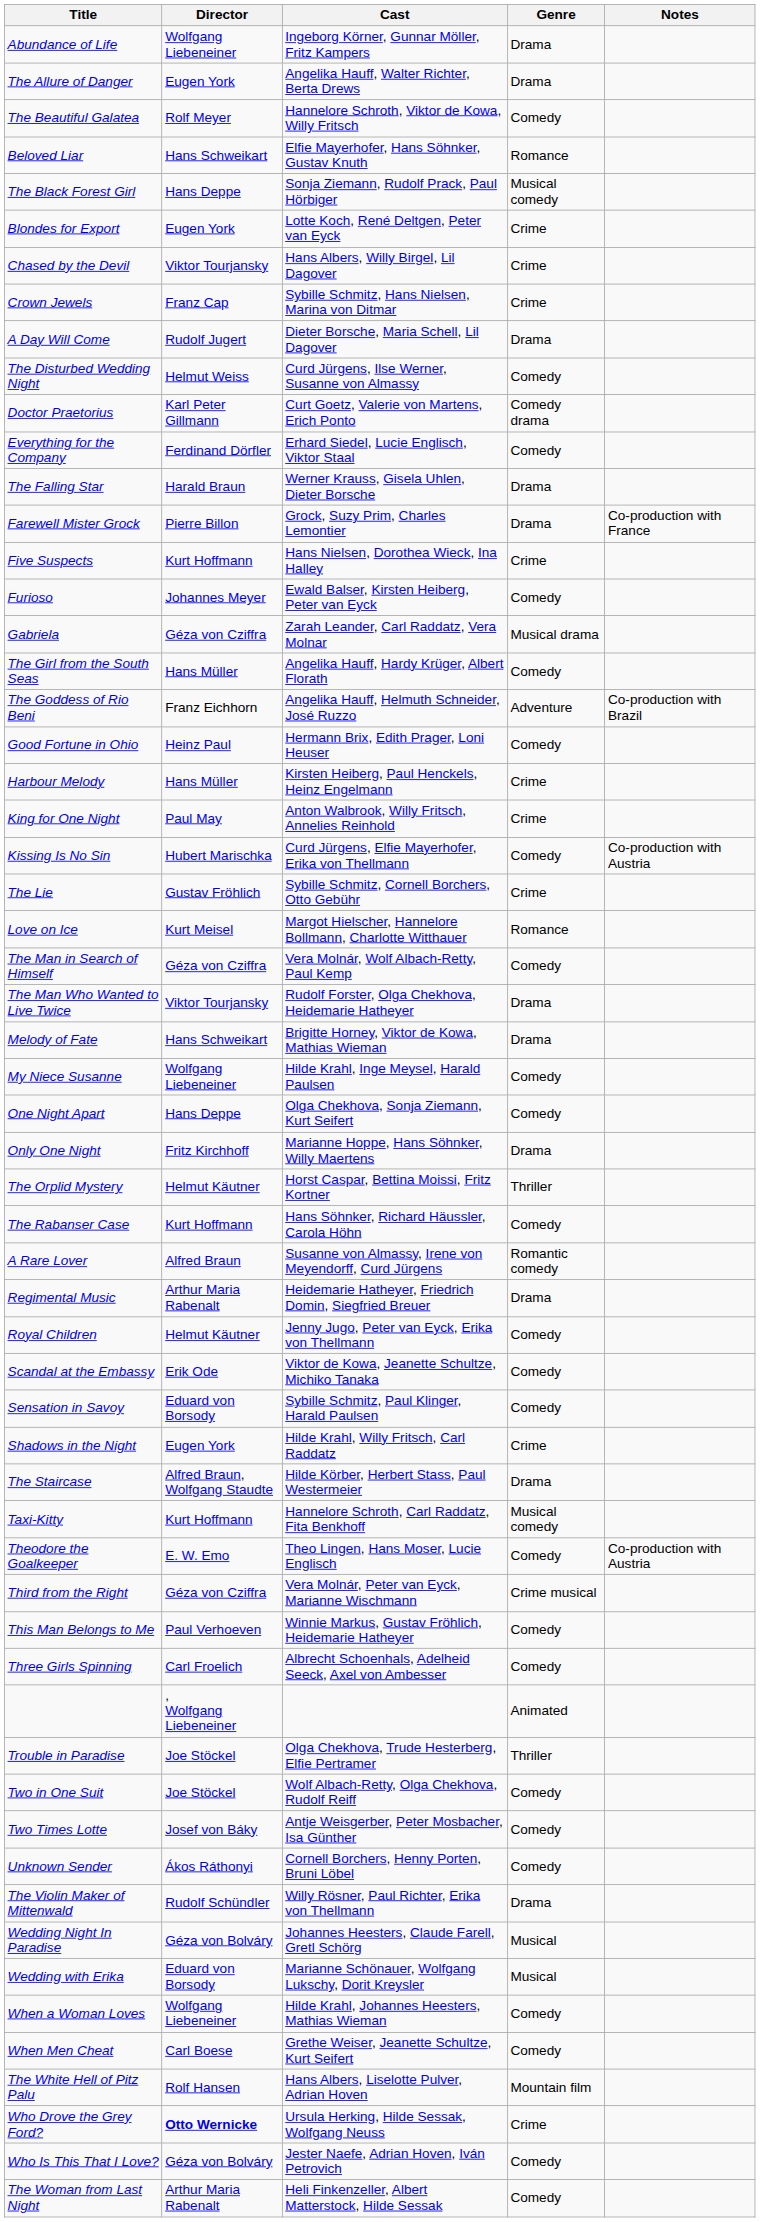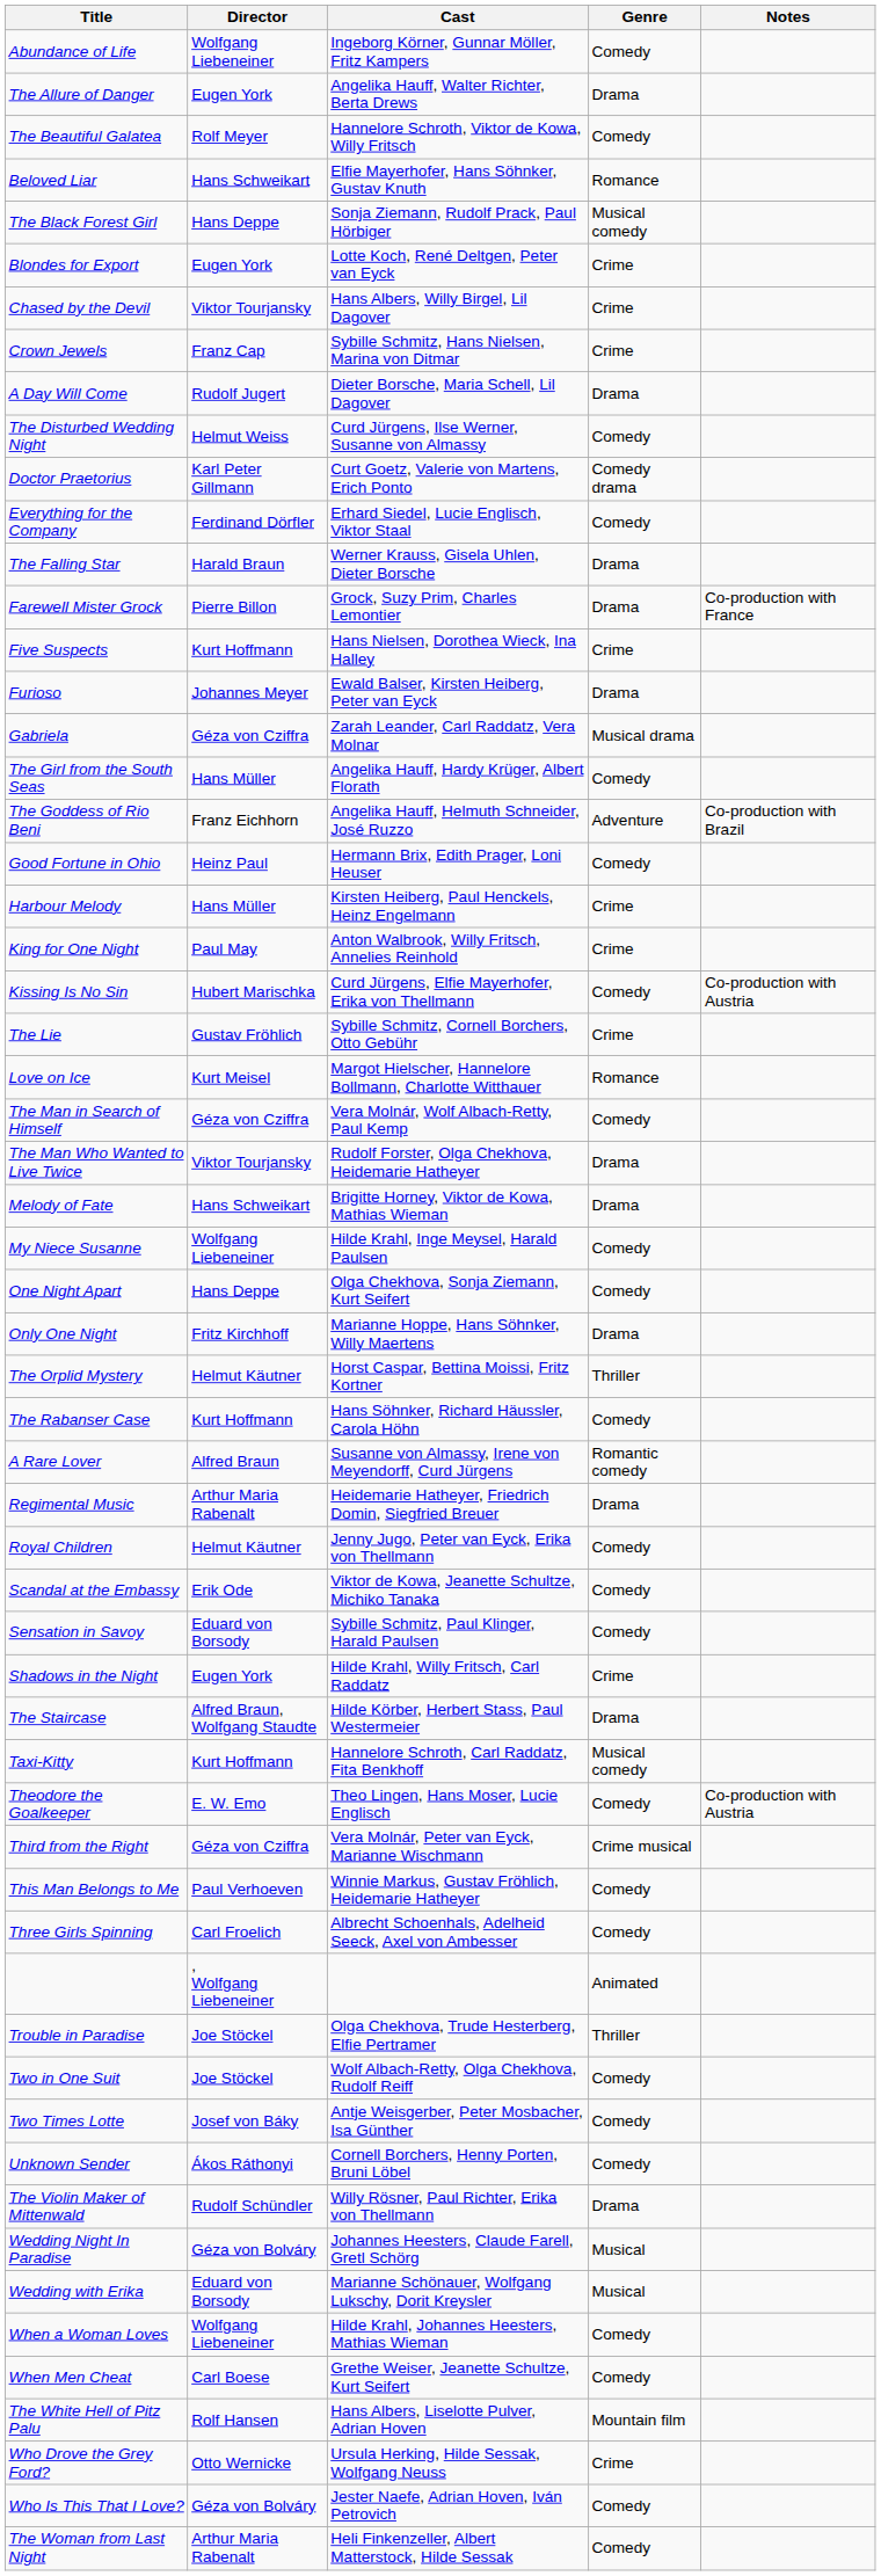 <table class="wikitable" style="width:100%;">
 <tr>
 <th style="width:21%;">Title</th>
 <th style="width:16%;">Director</th>
 <th style="width:30%;">Cast</th>
 <th style="width:13%;">Genre</th>
 <th style="width:20%;">Notes</th>
 </tr>
 <tr>
 <td><em><a href='#'>Abundance of Life</a></em></td>
 <td><a href='#'>Wolfgang Liebeneiner</a></td>
 <td><a href='#'>Ingeborg Körner</a>, <a href='#'>Gunnar Möller</a>, <a href='#'>Fritz Kampers</a></td>
-<td>Drama</td>
+<td>Comedy</td>
 <td></td>
 </tr>
 <tr>
 <td><em><a href='#'>The Allure of Danger</a></em></td>
 <td><a href='#'>Eugen York</a></td>
 <td><a href='#'>Angelika Hauff</a>, <a href='#'>Walter Richter</a>, <a href='#'>Berta Drews</a></td>
 <td>Drama</td>
 <td></td>
 </tr>
 <tr>
 <td><em><a href='#'>The Beautiful Galatea</a></em></td>
 <td><a href='#'>Rolf Meyer</a></td>
 <td><a href='#'>Hannelore Schroth</a>, <a href='#'>Viktor de Kowa</a>, <a href='#'>Willy Fritsch</a></td>
 <td>Comedy</td>
 <td></td>
 </tr>
 <tr>
 <td><em><a href='#'>Beloved Liar</a></em></td>
 <td><a href='#'>Hans Schweikart</a></td>
 <td><a href='#'>Elfie Mayerhofer</a>, <a href='#'>Hans Söhnker</a>, <a href='#'>Gustav Knuth</a></td>
 <td>Romance</td>
 <td></td>
 </tr>
 <tr>
 <td><em><a href='#'>The Black Forest Girl</a></em></td>
 <td><a href='#'>Hans Deppe</a></td>
 <td><a href='#'>Sonja Ziemann</a>, <a href='#'>Rudolf Prack</a>, <a href='#'>Paul Hörbiger</a></td>
 <td>Musical comedy</td>
 <td></td>
 </tr>
 <tr>
 <td><em><a href='#'>Blondes for Export</a></em></td>
 <td><a href='#'>Eugen York</a></td>
 <td><a href='#'>Lotte Koch</a>, <a href='#'>René Deltgen</a>, <a href='#'>Peter van Eyck</a></td>
 <td>Crime</td>
 <td></td>
 </tr>
 <tr>
 <td><em><a href='#'>Chased by the Devil</a></em></td>
 <td><a href='#'>Viktor Tourjansky</a></td>
 <td><a href='#'>Hans Albers</a>, <a href='#'>Willy Birgel</a>, <a href='#'>Lil Dagover</a></td>
 <td>Crime</td>
 <td></td>
 </tr>
 <tr>
 <td><em><a href='#'>Crown Jewels</a></em></td>
 <td><a href='#'>Franz Cap</a></td>
 <td><a href='#'>Sybille Schmitz</a>, <a href='#'>Hans Nielsen</a>, <a href='#'>Marina von Ditmar</a></td>
 <td>Crime</td>
 <td></td>
 </tr>
 <tr>
 <td><em><a href='#'>A Day Will Come</a></em></td>
 <td><a href='#'>Rudolf Jugert</a></td>
 <td><a href='#'>Dieter Borsche</a>, <a href='#'>Maria Schell</a>, <a href='#'>Lil Dagover</a></td>
 <td>Drama</td>
 <td></td>
 </tr>
 <tr>
 <td><em><a href='#'>The Disturbed Wedding Night</a></em></td>
 <td><a href='#'>Helmut Weiss</a></td>
 <td><a href='#'>Curd Jürgens</a>, <a href='#'>Ilse Werner</a>, <a href='#'>Susanne von Almassy</a></td>
 <td>Comedy</td>
 <td></td>
 </tr>
 <tr>
 <td><em><a href='#'>Doctor Praetorius</a></em></td>
 <td><a href='#'>Karl Peter Gillmann</a></td>
 <td><a href='#'>Curt Goetz</a>, <a href='#'>Valerie von Martens</a>, <a href='#'>Erich Ponto</a></td>
 <td>Comedy drama</td>
 <td></td>
 </tr>
 <tr>
 <td><em><a href='#'>Everything for the Company</a></em></td>
 <td><a href='#'>Ferdinand Dörfler</a></td>
 <td><a href='#'>Erhard Siedel</a>, <a href='#'>Lucie Englisch</a>, <a href='#'>Viktor Staal</a></td>
 <td>Comedy</td>
 <td></td>
 </tr>
 <tr>
 <td><em><a href='#'>The Falling Star</a></em></td>
 <td><a href='#'>Harald Braun</a></td>
 <td><a href='#'>Werner Krauss</a>, <a href='#'>Gisela Uhlen</a>, <a href='#'>Dieter Borsche</a></td>
 <td>Drama</td>
 <td></td>
 </tr>
 <tr>
 <td><em><a href='#'>Farewell Mister Grock</a></em></td>
 <td><a href='#'>Pierre Billon</a></td>
 <td><a href='#'>Grock</a>, <a href='#'>Suzy Prim</a>, <a href='#'>Charles Lemontier</a></td>
 <td>Drama</td>
 <td>Co-production with France</td>
 </tr>
 <tr>
 <td><em><a href='#'>Five Suspects</a></em></td>
 <td><a href='#'>Kurt Hoffmann</a></td>
 <td><a href='#'>Hans Nielsen</a>, <a href='#'>Dorothea Wieck</a>, <a href='#'>Ina Halley</a></td>
 <td>Crime</td>
 <td></td>
 </tr>
 <tr>
 <td><em><a href='#'>Furioso</a></em></td>
 <td><a href='#'>Johannes Meyer</a></td>
 <td><a href='#'>Ewald Balser</a>, <a href='#'>Kirsten Heiberg</a>, <a href='#'>Peter van Eyck</a></td>
-<td>Comedy</td>
+<td>Drama</td>
 <td></td>
 </tr>
 <tr>
 <td><em><a href='#'>Gabriela</a></em></td>
 <td><a href='#'>Géza von Cziffra</a></td>
 <td><a href='#'>Zarah Leander</a>, <a href='#'>Carl Raddatz</a>, <a href='#'>Vera Molnar</a></td>
 <td>Musical drama</td>
 <td></td>
 </tr>
 <tr>
 <td><em><a href='#'>The Girl from the South Seas</a></em></td>
 <td><a href='#'>Hans Müller</a></td>
 <td><a href='#'>Angelika Hauff</a>, <a href='#'>Hardy Krüger</a>, <a href='#'>Albert Florath</a></td>
 <td>Comedy</td>
 <td></td>
 </tr>
 <tr>
 <td><em><a href='#'>The Goddess of Rio Beni</a></em></td>
 <td>Franz Eichhorn</td>
 <td><a href='#'>Angelika Hauff</a>, <a href='#'>Helmuth Schneider</a>, <a href='#'>José Ruzzo</a></td>
 <td>Adventure</td>
 <td>Co-production with Brazil</td>
 </tr>
 <tr>
 <td><em><a href='#'>Good Fortune in Ohio</a></em></td>
 <td><a href='#'>Heinz Paul</a></td>
 <td><a href='#'>Hermann Brix</a>, <a href='#'>Edith Prager</a>, <a href='#'>Loni Heuser</a></td>
 <td>Comedy</td>
 <td></td>
 </tr>
 <tr>
 <td><em><a href='#'>Harbour Melody</a></em></td>
 <td><a href='#'>Hans Müller</a></td>
 <td><a href='#'>Kirsten Heiberg</a>, <a href='#'>Paul Henckels</a>, <a href='#'>Heinz Engelmann</a></td>
 <td>Crime</td>
 <td></td>
 </tr>
 <tr>
 <td><em><a href='#'>King for One Night</a></em></td>
 <td><a href='#'>Paul May</a></td>
 <td><a href='#'>Anton Walbrook</a>, <a href='#'>Willy Fritsch</a>, <a href='#'>Annelies Reinhold</a></td>
 <td>Crime</td>
 <td></td>
 </tr>
 <tr>
 <td><em><a href='#'>Kissing Is No Sin</a></em></td>
 <td><a href='#'>Hubert Marischka</a></td>
 <td><a href='#'>Curd Jürgens</a>, <a href='#'>Elfie Mayerhofer</a>, <a href='#'>Erika von Thellmann</a></td>
 <td>Comedy</td>
 <td>Co-production with Austria</td>
 </tr>
 <tr>
 <td><em><a href='#'>The Lie</a></em></td>
 <td><a href='#'>Gustav Fröhlich</a></td>
 <td><a href='#'>Sybille Schmitz</a>, <a href='#'>Cornell Borchers</a>, <a href='#'>Otto Gebühr</a></td>
 <td>Crime</td>
 <td></td>
 </tr>
 <tr>
 <td><em><a href='#'>Love on Ice</a></em></td>
 <td><a href='#'>Kurt Meisel</a></td>
 <td><a href='#'>Margot Hielscher</a>, <a href='#'>Hannelore Bollmann</a>, <a href='#'>Charlotte Witthauer</a></td>
 <td>Romance</td>
 <td></td>
 </tr>
 <tr>
 <td><em><a href='#'>The Man in Search of Himself</a></em></td>
 <td><a href='#'>Géza von Cziffra</a></td>
 <td><a href='#'>Vera Molnár</a>, <a href='#'>Wolf Albach-Retty</a>, <a href='#'>Paul Kemp</a></td>
 <td>Comedy</td>
 <td></td>
 </tr>
 <tr>
 <td><em><a href='#'>The Man Who Wanted to Live Twice</a></em></td>
 <td><a href='#'>Viktor Tourjansky</a></td>
 <td><a href='#'>Rudolf Forster</a>, <a href='#'>Olga Chekhova</a>, <a href='#'>Heidemarie Hatheyer</a></td>
 <td>Drama</td>
 <td></td>
 </tr>
 <tr>
 <td><em><a href='#'>Melody of Fate</a></em></td>
 <td><a href='#'>Hans Schweikart</a></td>
 <td><a href='#'>Brigitte Horney</a>, <a href='#'>Viktor de Kowa</a>, <a href='#'>Mathias Wieman</a></td>
 <td>Drama</td>
 <td></td>
 </tr>
 <tr>
 <td><em><a href='#'>My Niece Susanne</a></em></td>
 <td><a href='#'>Wolfgang Liebeneiner</a></td>
 <td><a href='#'>Hilde Krahl</a>, <a href='#'>Inge Meysel</a>, <a href='#'>Harald Paulsen</a></td>
 <td>Comedy</td>
 <td></td>
 </tr>
 <tr>
 <td><em><a href='#'>One Night Apart</a></em></td>
 <td><a href='#'>Hans Deppe</a></td>
 <td><a href='#'>Olga Chekhova</a>, <a href='#'>Sonja Ziemann</a>, <a href='#'>Kurt Seifert</a></td>
 <td>Comedy</td>
 <td></td>
 </tr>
 <tr>
 <td><em><a href='#'>Only One Night</a></em></td>
 <td><a href='#'>Fritz Kirchhoff</a></td>
 <td><a href='#'>Marianne Hoppe</a>, <a href='#'>Hans Söhnker</a>, <a href='#'>Willy Maertens</a></td>
 <td>Drama</td>
 <td></td>
 </tr>
 <tr>
 <td><em><a href='#'>The Orplid Mystery</a></em></td>
 <td><a href='#'>Helmut Käutner</a></td>
 <td><a href='#'>Horst Caspar</a>, <a href='#'>Bettina Moissi</a>, <a href='#'>Fritz Kortner</a></td>
 <td>Thriller</td>
 <td></td>
 </tr>
 <tr>
 <td><em><a href='#'>The Rabanser Case</a></em></td>
 <td><a href='#'>Kurt Hoffmann</a></td>
 <td><a href='#'>Hans Söhnker</a>, <a href='#'>Richard Häussler</a>, <a href='#'>Carola Höhn</a></td>
 <td>Comedy</td>
 <td></td>
 </tr>
 <tr>
 <td><em><a href='#'>A Rare Lover</a></em></td>
 <td><a href='#'>Alfred Braun</a></td>
 <td><a href='#'>Susanne von Almassy</a>, <a href='#'>Irene von Meyendorff</a>, <a href='#'>Curd Jürgens</a></td>
 <td>Romantic comedy</td>
 <td></td>
 </tr>
 <tr>
 <td><em><a href='#'>Regimental Music</a></em></td>
 <td><a href='#'>Arthur Maria Rabenalt</a></td>
 <td><a href='#'>Heidemarie Hatheyer</a>, <a href='#'>Friedrich Domin</a>, <a href='#'>Siegfried Breuer</a></td>
 <td>Drama</td>
 <td></td>
 </tr>
 <tr>
 <td><em><a href='#'>Royal Children</a></em></td>
 <td><a href='#'>Helmut Käutner</a></td>
 <td><a href='#'>Jenny Jugo</a>, <a href='#'>Peter van Eyck</a>, <a href='#'>Erika von Thellmann</a></td>
 <td>Comedy</td>
 <td></td>
 </tr>
 <tr>
 <td><em><a href='#'>Scandal at the Embassy</a></em></td>
 <td><a href='#'>Erik Ode</a></td>
 <td><a href='#'>Viktor de Kowa</a>, <a href='#'>Jeanette Schultze</a>, <a href='#'>Michiko Tanaka</a></td>
 <td>Comedy</td>
 <td></td>
 </tr>
 <tr>
 <td><em><a href='#'>Sensation in Savoy</a></em></td>
 <td><a href='#'>Eduard von Borsody</a></td>
 <td><a href='#'>Sybille Schmitz</a>, <a href='#'>Paul Klinger</a>, <a href='#'>Harald Paulsen</a></td>
 <td>Comedy</td>
 <td></td>
 </tr>
 <tr>
 <td><em><a href='#'>Shadows in the Night</a></em></td>
 <td><a href='#'>Eugen York</a></td>
 <td><a href='#'>Hilde Krahl</a>, <a href='#'>Willy Fritsch</a>, <a href='#'>Carl Raddatz</a></td>
 <td>Crime</td>
 <td></td>
 </tr>
 <tr>
 <td><em><a href='#'>The Staircase</a></em></td>
 <td><a href='#'>Alfred Braun</a>, <a href='#'>Wolfgang Staudte</a></td>
 <td><a href='#'>Hilde Körber</a>, <a href='#'>Herbert Stass</a>, <a href='#'>Paul Westermeier</a></td>
 <td>Drama</td>
 <td></td>
 </tr>
 <tr>
 <td><em><a href='#'>Taxi-Kitty</a></em></td>
 <td><a href='#'>Kurt Hoffmann</a></td>
 <td><a href='#'>Hannelore Schroth</a>, <a href='#'>Carl Raddatz</a>, <a href='#'>Fita Benkhoff</a></td>
 <td>Musical comedy</td>
 <td></td>
 </tr>
 <tr>
 <td><em><a href='#'>Theodore the Goalkeeper</a></em></td>
 <td><a href='#'>E. W. Emo</a></td>
 <td><a href='#'>Theo Lingen</a>, <a href='#'>Hans Moser</a>, <a href='#'>Lucie Englisch</a></td>
 <td>Comedy</td>
 <td>Co-production with Austria</td>
 </tr>
 <tr>
 <td><em><a href='#'>Third from the Right</a></em></td>
 <td><a href='#'>Géza von Cziffra</a></td>
 <td><a href='#'>Vera Molnár</a>, <a href='#'>Peter van Eyck</a>, <a href='#'>Marianne Wischmann</a></td>
 <td>Crime musical</td>
 <td></td>
 </tr>
 <tr>
 <td><em><a href='#'>This Man Belongs to Me</a></em></td>
 <td><a href='#'>Paul Verhoeven</a></td>
 <td><a href='#'>Winnie Markus</a>, <a href='#'>Gustav Fröhlich</a>, <a href='#'>Heidemarie Hatheyer</a></td>
 <td>Comedy</td>
 <td></td>
 </tr>
 <tr>
 <td><em><a href='#'>Three Girls Spinning</a></em></td>
 <td><a href='#'>Carl Froelich</a></td>
 <td><a href='#'>Albrecht Schoenhals</a>, <a href='#'>Adelheid Seeck</a>, <a href='#'>Axel von Ambesser</a></td>
 <td>Comedy</td>
 <td></td>
 </tr>
 <tr>
 <td><em></em></td>
 <td>, <br><a href='#'>Wolfgang Liebeneiner</a></td>
 <td></td>
 <td>Animated</td>
 <td></td>
 </tr>
 <tr>
 <td><em><a href='#'>Trouble in Paradise</a></em></td>
 <td><a href='#'>Joe Stöckel</a></td>
 <td><a href='#'>Olga Chekhova</a>, <a href='#'>Trude Hesterberg</a>, <a href='#'>Elfie Pertramer</a></td>
 <td>Thriller</td>
 <td></td>
 </tr>
 <tr>
 <td><em><a href='#'>Two in One Suit</a></em></td>
 <td><a href='#'>Joe Stöckel</a></td>
 <td><a href='#'>Wolf Albach-Retty</a>, <a href='#'>Olga Chekhova</a>, <a href='#'>Rudolf Reiff</a></td>
 <td>Comedy</td>
 <td></td>
 </tr>
 <tr>
 <td><em><a href='#'>Two Times Lotte</a></em></td>
 <td><a href='#'>Josef von Báky</a></td>
 <td><a href='#'>Antje Weisgerber</a>, <a href='#'>Peter Mosbacher</a>, <a href='#'>Isa Günther</a></td>
 <td>Comedy</td>
 <td></td>
 </tr>
 <tr>
 <td><em><a href='#'>Unknown Sender</a></em></td>
 <td><a href='#'>Ákos Ráthonyi</a></td>
 <td><a href='#'>Cornell Borchers</a>, <a href='#'>Henny Porten</a>, <a href='#'>Bruni Löbel</a></td>
 <td>Comedy</td>
 <td></td>
 </tr>
 <tr>
 <td><em><a href='#'>The Violin Maker of Mittenwald</a></em></td>
 <td><a href='#'>Rudolf Schündler</a></td>
 <td><a href='#'>Willy Rösner</a>, <a href='#'>Paul Richter</a>, <a href='#'>Erika von Thellmann</a></td>
 <td>Drama</td>
 <td></td>
 </tr>
 <tr>
 <td><em><a href='#'>Wedding Night In Paradise</a></em></td>
 <td><a href='#'>Géza von Bolváry</a></td>
 <td><a href='#'>Johannes Heesters</a>, <a href='#'>Claude Farell</a>, <a href='#'>Gretl Schörg</a></td>
 <td>Musical</td>
 <td></td>
 </tr>
 <tr>
 <td><em><a href='#'>Wedding with Erika</a></em></td>
 <td><a href='#'>Eduard von Borsody</a></td>
 <td><a href='#'>Marianne Schönauer</a>, <a href='#'>Wolfgang Lukschy</a>, <a href='#'>Dorit Kreysler</a></td>
 <td>Musical</td>
 <td></td>
 </tr>
 <tr>
 <td><em><a href='#'>When a Woman Loves</a></em></td>
 <td><a href='#'>Wolfgang Liebeneiner</a></td>
 <td><a href='#'>Hilde Krahl</a>, <a href='#'>Johannes Heesters</a>, <a href='#'>Mathias Wieman</a></td>
 <td>Comedy</td>
 <td></td>
 </tr>
 <tr>
 <td><em><a href='#'>When Men Cheat</a></em></td>
 <td><a href='#'>Carl Boese</a></td>
 <td><a href='#'>Grethe Weiser</a>, <a href='#'>Jeanette Schultze</a>, <a href='#'>Kurt Seifert</a></td>
 <td>Comedy</td>
 <td></td>
 </tr>
 <tr>
 <td><em><a href='#'>The White Hell of Pitz Palu</a></em></td>
 <td><a href='#'>Rolf Hansen</a></td>
 <td><a href='#'>Hans Albers</a>, <a href='#'>Liselotte Pulver</a>, <a href='#'>Adrian Hoven</a></td>
 <td>Mountain film</td>
 <td></td>
 </tr>
 <tr>
 <td><em><a href='#'>Who Drove the Grey Ford?</a></em></td>
-<td><strong><a href='#'>Otto Wernicke</a></strong></td>
+<td><a href='#'>Otto Wernicke</a></td>
 <td><a href='#'>Ursula Herking</a>, <a href='#'>Hilde Sessak</a>, <a href='#'>Wolfgang Neuss</a></td>
 <td>Crime</td>
 <td></td>
 </tr>
 <tr>
 <td><em><a href='#'>Who Is This That I Love?</a></em></td>
 <td><a href='#'>Géza von Bolváry</a></td>
 <td><a href='#'>Jester Naefe</a>, <a href='#'>Adrian Hoven</a>, <a href='#'>Iván Petrovich</a></td>
 <td>Comedy</td>
 <td></td>
 </tr>
 <tr>
 <td><em><a href='#'>The Woman from Last Night</a></em></td>
 <td><a href='#'>Arthur Maria Rabenalt</a></td>
 <td><a href='#'>Heli Finkenzeller</a>, <a href='#'>Albert Matterstock</a>, <a href='#'>Hilde Sessak</a></td>
 <td>Comedy</td>
 <td></td>
 </tr>
 </table>
